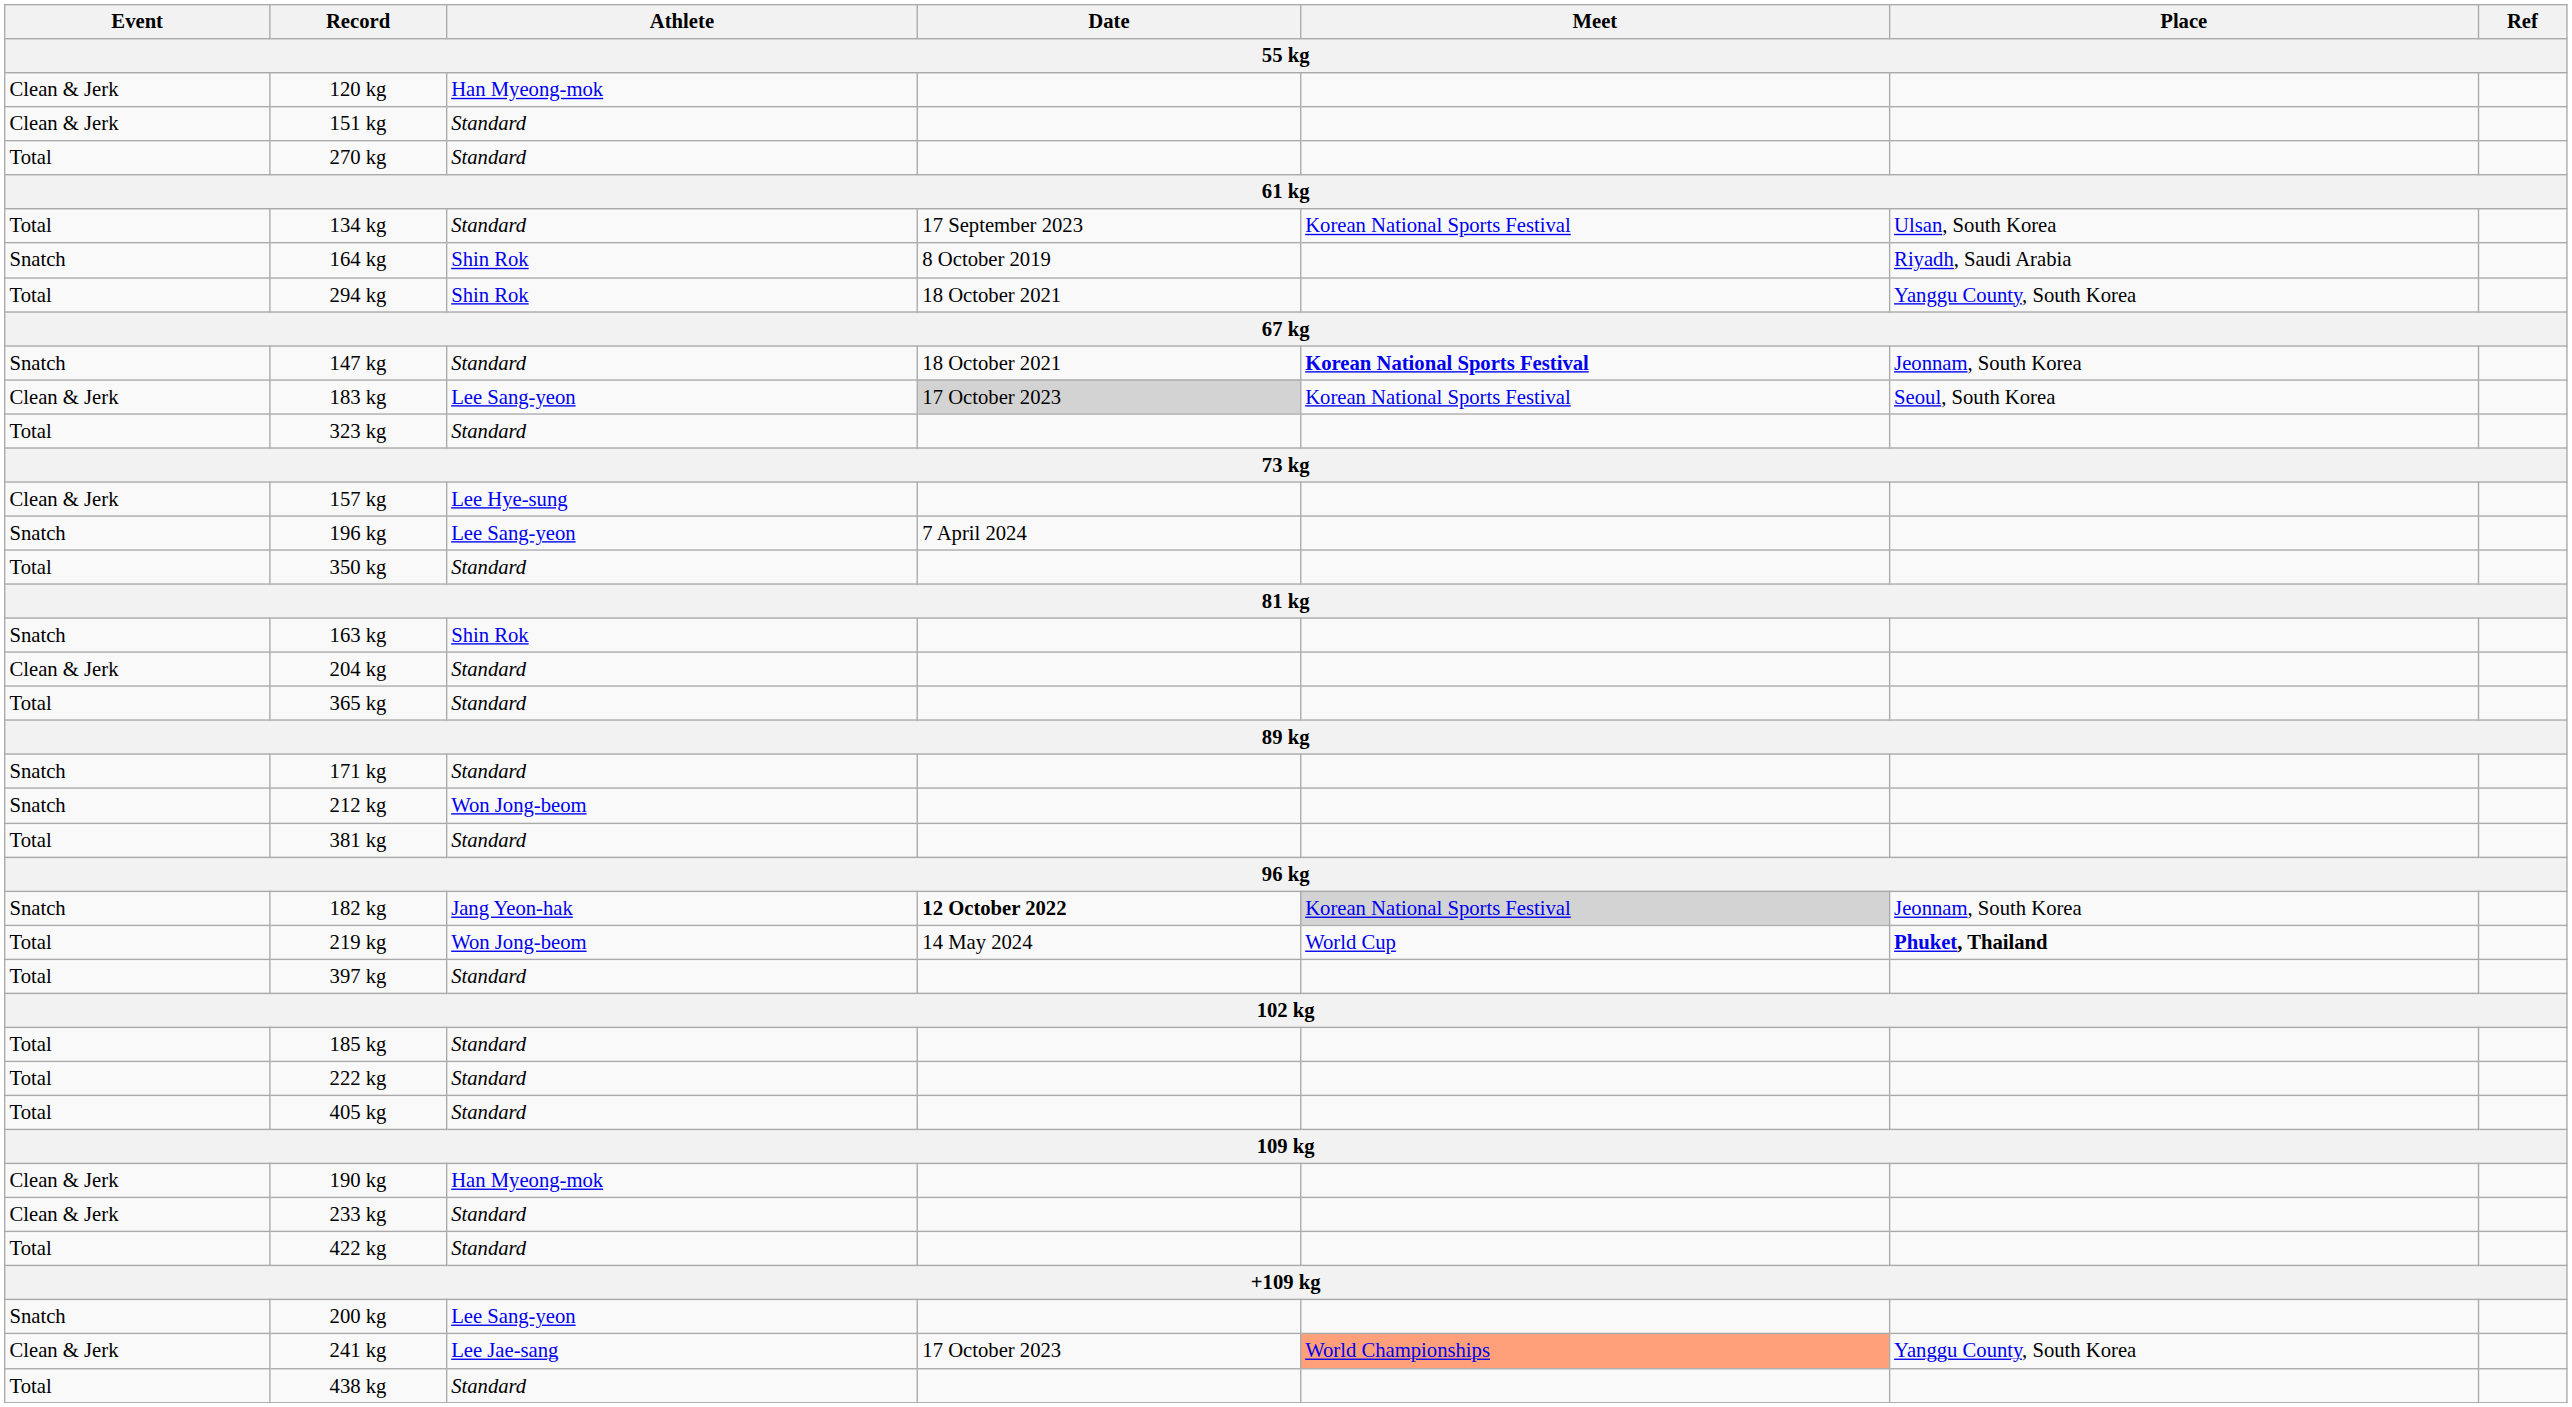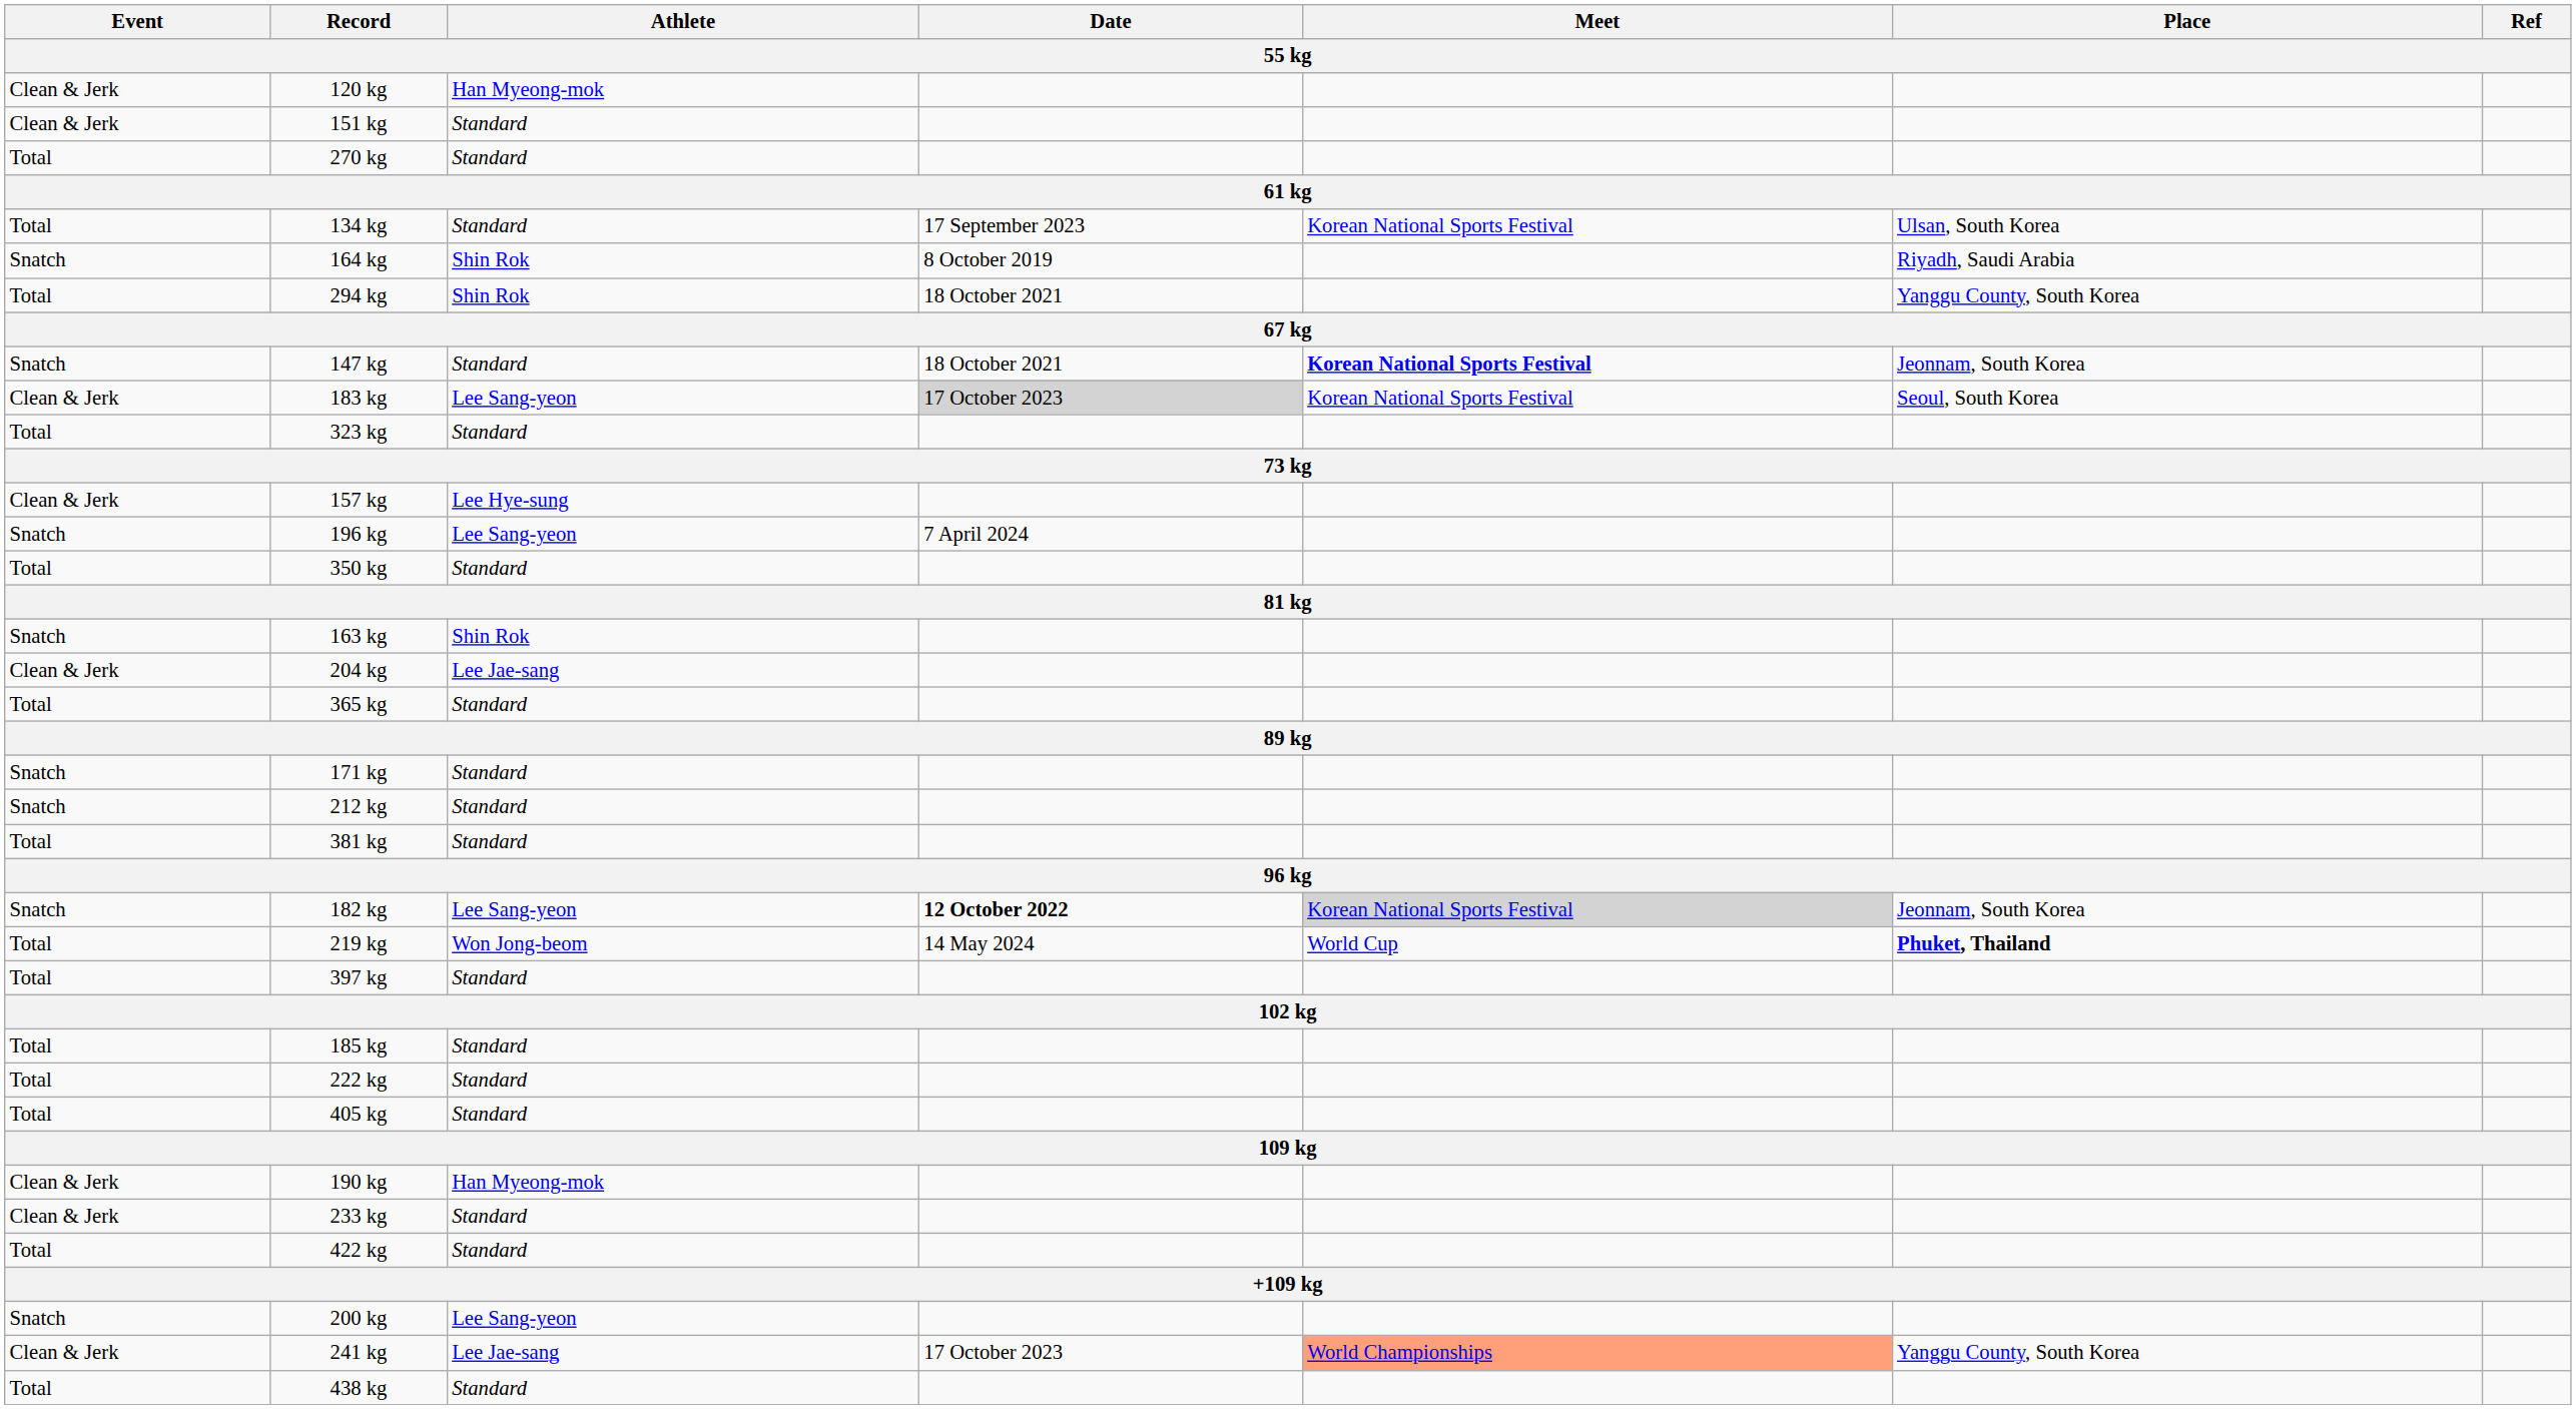 <table class="wikitable" style="font-size:95%; width: 95%;">
 <tr>
 <th width=9%>Event</th>
 <th width=6%>Record</th>
 <th width=16%>Athlete</th>
 <th width=13%>Date</th>
 <th width=20%>Meet</th>
 <th width=20%>Place</th>
 <th width=3%>Ref</th>
 </tr>
 <tr bgcolor="#DDDDDD">
 <th colspan="7">55 kg</th>
 </tr>
 <tr>
 <td>Clean & Jerk</td>
 <td align="center">120 kg</td>
 <td><a href='#'>Han Myeong-mok</a></td>
 <td></td>
 <td></td>
 <td></td>
 <td></td>
 </tr>
 <tr>
 <td>Clean & Jerk</td>
 <td align="center">151 kg</td>
 <td><em>Standard</em></td>
 <td></td>
 <td></td>
 <td></td>
 <td></td>
 </tr>
 <tr>
 <td>Total</td>
 <td align="center">270 kg</td>
 <td><em>Standard</em></td>
 <td></td>
 <td></td>
 <td></td>
 <td></td>
 </tr>
 <tr bgcolor="#DDDDDD">
 <th colspan="7">61 kg</th>
 </tr>
 <tr>
 <td>Total</td>
 <td align="center">134 kg</td>
 <td><em>Standard</em></td>
 <td>17 September 2023</td>
 <td><a href='#'>Korean National Sports Festival</a></td>
 <td><a href='#'>Ulsan</a>, South Korea</td>
 <td></td>
 </tr>
 <tr>
 <td>Snatch</td>
 <td align="center">164 kg</td>
 <td><a href='#'>Shin Rok</a></td>
 <td>8 October 2019</td>
 <td></td>
 <td><a href='#'>Riyadh</a>, Saudi Arabia</td>
 <td></td>
 </tr>
 <tr>
 <td>Total</td>
 <td align="center">294 kg</td>
 <td><a href='#'>Shin Rok</a></td>
 <td>18 October 2021</td>
 <td></td>
 <td><a href='#'>Yanggu County</a>, South Korea</td>
 <td></td>
 </tr>
 <tr bgcolor="#DDDDDD">
 <th colspan="7">67 kg</th>
 </tr>
 <tr>
 <td>Snatch</td>
 <td align="center">147 kg</td>
 <td><em>Standard</em></td>
 <td>18 October 2021</td>
 <td><strong><a href='#'>Korean National Sports Festival</a></strong></td>
 <td><a href='#'>Jeonnam</a>, South Korea</td>
 <td></td>
 </tr>
 <tr>
 <td>Clean & Jerk</td>
 <td align="center">183 kg</td>
 <td><a href='#'>Lee Sang-yeon</a></td>
 <td style="background: lightgrey;">17 October 2023</td>
 <td><a href='#'>Korean National Sports Festival</a></td>
 <td><a href='#'>Seoul</a>, South Korea</td>
 <td></td>
 </tr>
 <tr>
 <td>Total</td>
 <td align="center">323 kg</td>
 <td><em>Standard</em></td>
 <td></td>
 <td></td>
 <td></td>
 <td></td>
 </tr>
 <tr bgcolor="#DDDDDD">
 <th colspan="7">73 kg</th>
 </tr>
 <tr>
 <td>Clean & Jerk</td>
 <td align="center">157 kg</td>
 <td><a href='#'>Lee Hye-sung</a></td>
 <td></td>
 <td></td>
 <td></td>
 <td></td>
 </tr>
 <tr>
 <td>Snatch</td>
 <td align="center">196 kg</td>
 <td><a href='#'>Lee Sang-yeon</a></td>
 <td>7 April 2024</td>
 <td></td>
 <td></td>
 <td></td>
 </tr>
 <tr>
 <td>Total</td>
 <td align="center">350 kg</td>
 <td><em>Standard</em></td>
 <td></td>
 <td></td>
 <td></td>
 <td></td>
 </tr>
 <tr bgcolor="#DDDDDD">
 <th colspan="7">81 kg</th>
 </tr>
 <tr>
 <td>Snatch</td>
 <td align="center">163 kg</td>
 <td><a href='#'>Shin Rok</a></td>
 <td></td>
 <td></td>
 <td></td>
 <td></td>
 </tr>
 <tr>
 <td>Clean & Jerk</td>
 <td align="center">204 kg</td>
-<td><em>Standard</em></td>
+<td><a href='#'>Lee Jae-sang</a></td>
 <td></td>
 <td></td>
 <td></td>
 <td></td>
 </tr>
 <tr>
 <td>Total</td>
 <td align="center">365 kg</td>
 <td><em>Standard</em></td>
 <td></td>
 <td></td>
 <td></td>
 <td></td>
 </tr>
 <tr bgcolor="#DDDDDD">
 <th colspan="7">89 kg</th>
 </tr>
 <tr>
 <td>Snatch</td>
 <td align="center">171 kg</td>
 <td><em>Standard</em></td>
 <td></td>
 <td></td>
 <td></td>
 <td></td>
 </tr>
 <tr>
 <td>Snatch</td>
 <td align="center">212 kg</td>
-<td><a href='#'>Won Jong-beom</a></td>
+<td><em>Standard</em></td>
 <td></td>
 <td></td>
 <td></td>
 <td></td>
 </tr>
 <tr>
 <td>Total</td>
 <td align="center">381 kg</td>
 <td><em>Standard</em></td>
 <td></td>
 <td></td>
 <td></td>
 <td></td>
 </tr>
 <tr bgcolor="#DDDDDD">
 <th colspan="7">96 kg</th>
 </tr>
 <tr>
 <td>Snatch</td>
 <td align="center">182 kg</td>
-<td><a href='#'>Jang Yeon-hak</a></td>
+<td><a href='#'>Lee Sang-yeon</a></td>
 <td><strong>12 October 2022</strong></td>
 <td style="background: lightgrey;"><a href='#'>Korean National Sports Festival</a></td>
 <td><a href='#'>Jeonnam</a>, South Korea</td>
 <td></td>
 </tr>
 <tr>
 <td>Total</td>
 <td align="center">219 kg</td>
 <td><a href='#'>Won Jong-beom</a></td>
 <td>14 May 2024</td>
 <td><a href='#'>World Cup</a></td>
 <td><strong><a href='#'>Phuket</a>, Thailand</strong></td>
 <td></td>
 </tr>
 <tr>
 <td>Total</td>
 <td align="center">397 kg</td>
 <td><em>Standard</em></td>
 <td></td>
 <td></td>
 <td></td>
 <td></td>
 </tr>
 <tr bgcolor="#DDDDDD">
 <th colspan="7">102 kg</th>
 </tr>
 <tr>
 <td>Total</td>
 <td align="center">185 kg</td>
 <td><em>Standard</em></td>
 <td></td>
 <td></td>
 <td></td>
 <td></td>
 </tr>
 <tr>
 <td>Total</td>
 <td align="center">222 kg</td>
 <td><em>Standard</em></td>
 <td></td>
 <td></td>
 <td></td>
 <td></td>
 </tr>
 <tr>
 <td>Total</td>
 <td align="center">405 kg</td>
 <td><em>Standard</em></td>
 <td></td>
 <td></td>
 <td></td>
 <td></td>
 </tr>
 <tr bgcolor="#DDDDDD">
 <th colspan="7">109 kg</th>
 </tr>
 <tr>
 <td>Clean & Jerk</td>
 <td align="center">190 kg</td>
 <td><a href='#'>Han Myeong-mok</a></td>
 <td></td>
 <td></td>
 <td></td>
 <td></td>
 </tr>
 <tr>
 <td>Clean & Jerk</td>
 <td align="center">233 kg</td>
 <td><em>Standard</em></td>
 <td></td>
 <td></td>
 <td></td>
 <td></td>
 </tr>
 <tr>
 <td>Total</td>
 <td align="center">422 kg</td>
 <td><em>Standard</em></td>
 <td></td>
 <td></td>
 <td></td>
 <td></td>
 </tr>
 <tr bgcolor="#DDDDDD">
 <th colspan="7">+109 kg</th>
 </tr>
 <tr>
 <td>Snatch</td>
 <td align="center">200 kg</td>
 <td><a href='#'>Lee Sang-yeon</a></td>
 <td></td>
 <td></td>
 <td></td>
 <td></td>
 </tr>
 <tr>
 <td>Clean & Jerk</td>
 <td align="center">241 kg</td>
 <td><a href='#'>Lee Jae-sang</a></td>
 <td>17 October 2023</td>
 <td style="background: lightsalmon;"><a href='#'>World Championships</a></td>
 <td><a href='#'>Yanggu County</a>, South Korea</td>
 <td></td>
 </tr>
 <tr>
 <td>Total</td>
 <td align="center">438 kg</td>
 <td><em>Standard</em></td>
 <td></td>
 <td></td>
 <td></td>
 <td></td>
 </tr>
 </table>
